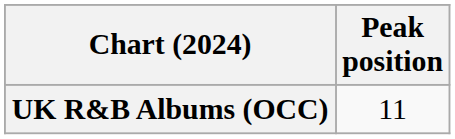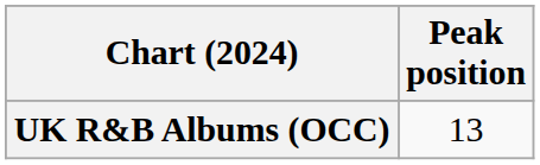 <table class="wikitable sortable plainrowheaders" style="text-align:center">
 <tr>
 <th scope="col">Chart (2024)</th>
 <th scope="col">Peak<br>position</th>
 </tr>
 <tr>
 <th scope="row">UK R&B Albums (OCC)</th>
-<td>11</td>
+<td>13</td>
 </tr>
 </table>
